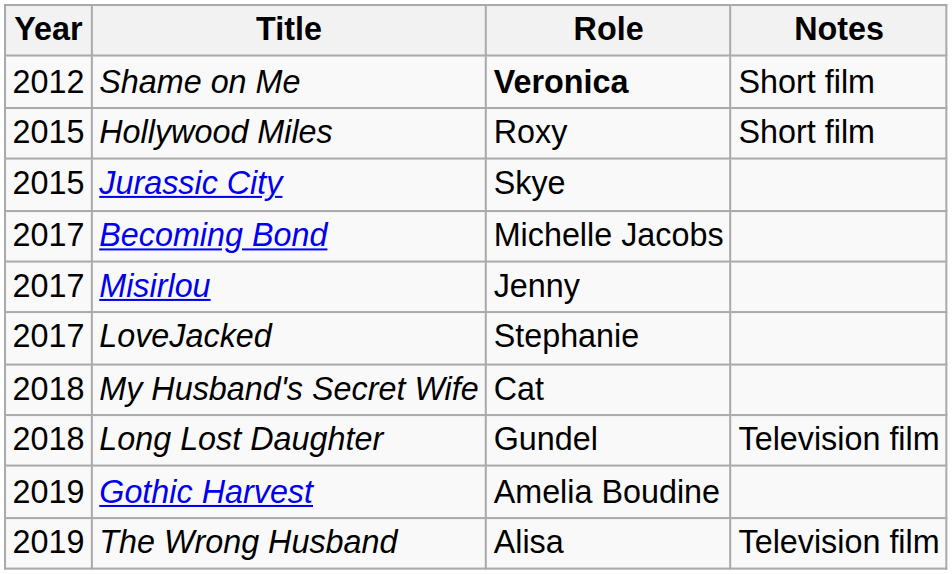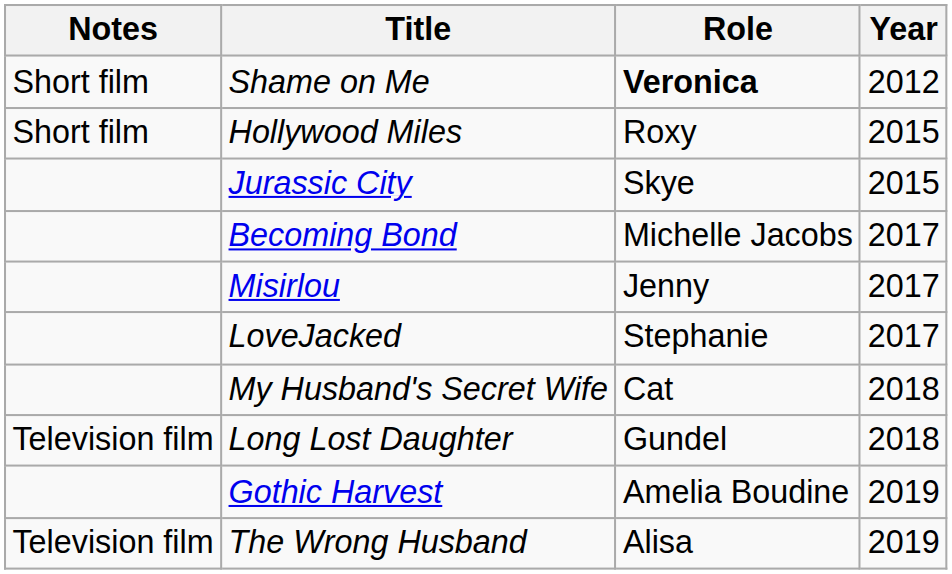 <table class="wikitable sortable">
 <tr>
-<th>Year</th>
+<th class="unsortable">Notes</th>
 <th>Title</th>
 <th>Role</th>
-<th class="unsortable">Notes</th>
+<th>Year</th>
 </tr>
 <tr>
-<td>2012</td>
+<td>Short film</td>
 <td><em>Shame on Me</em></td>
 <td><strong>Veronica</strong></td>
-<td>Short film</td>
+<td>2012</td>
 </tr>
 <tr>
-<td>2015</td>
+<td>Short film</td>
 <td><em>Hollywood Miles</em></td>
 <td>Roxy</td>
-<td>Short film</td>
+<td>2015</td>
 </tr>
 <tr>
-<td>2015</td>
+<td></td>
 <td><em><a href='#'>Jurassic City</a></em></td>
 <td>Skye</td>
-<td></td>
+<td>2015</td>
 </tr>
 <tr>
-<td>2017</td>
+<td></td>
 <td><em><a href='#'>Becoming Bond</a></em></td>
 <td>Michelle Jacobs</td>
-<td></td>
+<td>2017</td>
 </tr>
 <tr>
-<td>2017</td>
+<td></td>
 <td><em><a href='#'>Misirlou</a></em></td>
 <td>Jenny</td>
-<td></td>
+<td>2017</td>
 </tr>
 <tr>
-<td>2017</td>
+<td></td>
 <td><em>LoveJacked</em></td>
 <td>Stephanie</td>
-<td></td>
+<td>2017</td>
 </tr>
 <tr>
-<td>2018</td>
+<td></td>
 <td><em>My Husband's Secret Wife</em></td>
 <td>Cat</td>
-<td></td>
+<td>2018</td>
 </tr>
 <tr>
-<td>2018</td>
+<td>Television film</td>
 <td><em>Long Lost Daughter</em></td>
 <td>Gundel</td>
-<td>Television film</td>
+<td>2018</td>
 </tr>
 <tr>
-<td>2019</td>
+<td></td>
 <td><em><a href='#'>Gothic Harvest</a></em></td>
 <td>Amelia Boudine</td>
-<td></td>
+<td>2019</td>
 </tr>
 <tr>
-<td>2019</td>
+<td>Television film</td>
 <td><em>The Wrong Husband</em></td>
 <td>Alisa</td>
-<td>Television film</td>
+<td>2019</td>
 </tr>
 </table>
